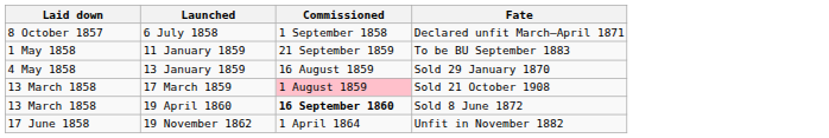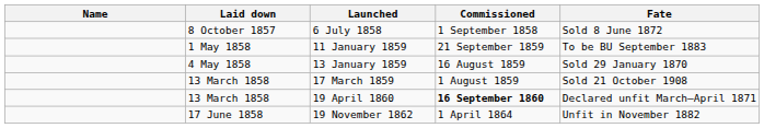 <table class="wikitable">
 <tr>
+<th width="220">Name</th>
 <th width="150">Laid down</th>
 <th width="150">Launched</th>
 <th width="150">Commissioned</th>
 <th>Fate</th>
 </tr>
 <tr>
+<td></td>
 <td>8 October 1857</td>
 <td>6 July 1858</td>
 <td>1 September 1858</td>
-<td>Declared unfit March–April 1871</td>
+<td>Sold 8 June 1872</td>
 </tr>
 <tr>
+<td></td>
 <td>1 May 1858</td>
 <td>11 January 1859</td>
 <td>21 September 1859</td>
 <td>To be BU September 1883 </td>
 </tr>
 <tr>
+<td></td>
 <td>4 May 1858</td>
 <td>13 January 1859</td>
 <td>16 August 1859</td>
 <td>Sold 29 January 1870</td>
 </tr>
 <tr>
+<td></td>
 <td>13 March 1858</td>
 <td>17 March 1859</td>
-<td style="background: pink;">1 August 1859</td>
+<td>1 August 1859</td>
 <td>Sold 21 October 1908</td>
 </tr>
 <tr>
+<td></td>
 <td>13 March 1858</td>
 <td>19 April 1860</td>
 <td><strong>16 September 1860</strong></td>
-<td>Sold 8 June 1872</td>
+<td>Declared unfit March–April 1871</td>
 </tr>
 <tr>
+<td></td>
 <td>17 June 1858</td>
 <td>19 November 1862</td>
 <td>1 April 1864</td>
 <td>Unfit in November 1882</td>
 </tr>
 </table>
